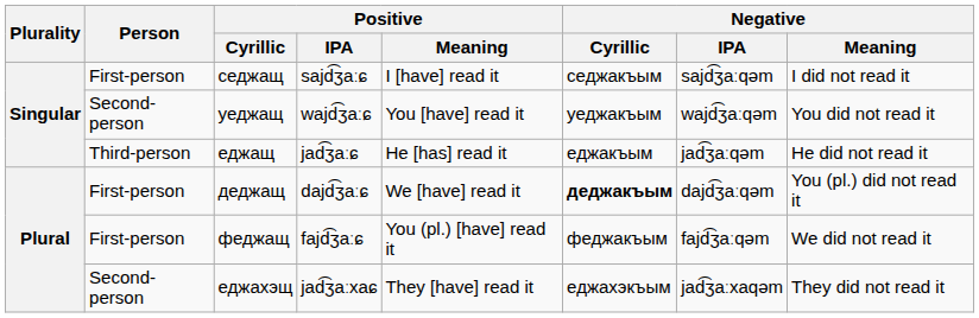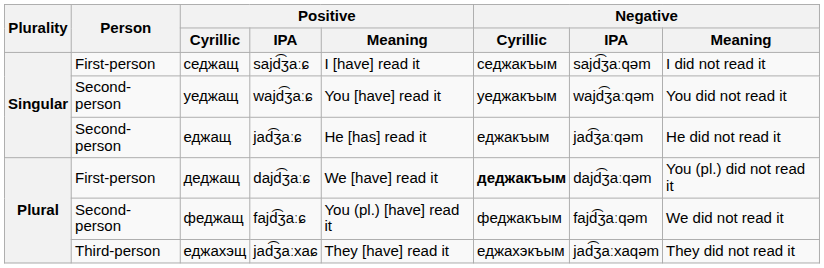 <table class="wikitable">
 <tr>
 <th rowspan=2>Plurality</th>
 <th rowspan=2>Person</th>
 <th colspan=3>Positive</th>
 <th colspan=3>Negative</th>
 </tr>
 <tr>
 <th>Cyrillic</th>
 <th>IPA</th>
 <th>Meaning</th>
 <th>Cyrillic</th>
 <th>IPA</th>
 <th>Meaning</th>
 </tr>
 <tr>
 <th rowspan=3>Singular</th>
 <td>First-person</td>
 <td>седжащ</td>
 <td>sajd͡ʒaːɕ</td>
 <td>I [have] read it</td>
 <td>седжакъым</td>
 <td>sajd͡ʒaːqəm</td>
 <td>I did not read it</td>
 </tr>
 <tr>
 <td>Second-person</td>
 <td>уеджащ</td>
 <td>wajd͡ʒaːɕ</td>
 <td>You [have] read it</td>
 <td>уеджакъым</td>
 <td>wajd͡ʒaːqəm</td>
 <td>You did not read it</td>
 </tr>
 <tr>
-<td>Third-person</td>
+<td>Second-person</td>
 <td>еджащ</td>
 <td>jad͡ʒaːɕ</td>
 <td>He [has] read it</td>
 <td>еджакъым</td>
 <td>jad͡ʒaːqəm</td>
 <td>He did not read it</td>
 </tr>
 <tr>
 <th rowspan=3>Plural</th>
 <td>First-person</td>
 <td>деджащ</td>
 <td>dajd͡ʒaːɕ</td>
 <td>We [have] read it</td>
 <td><strong>деджакъым</strong></td>
 <td>dajd͡ʒaːqəm</td>
 <td>You (pl.) did not read it</td>
 </tr>
 <tr>
-<td>First-person</td>
+<td>Second-person</td>
 <td>феджащ</td>
 <td>fajd͡ʒaːɕ</td>
 <td>You (pl.) [have] read it</td>
 <td>феджакъым</td>
 <td>fajd͡ʒaːqəm</td>
 <td>We did not read it</td>
 </tr>
 <tr>
-<td>Second-person</td>
+<td>Third-person</td>
 <td>еджахэщ</td>
 <td>jad͡ʒaːxaɕ</td>
 <td>They [have] read it</td>
 <td>еджахэкъым</td>
 <td>jad͡ʒaːxaqəm</td>
 <td>They did not read it</td>
 </tr>
 </table>
